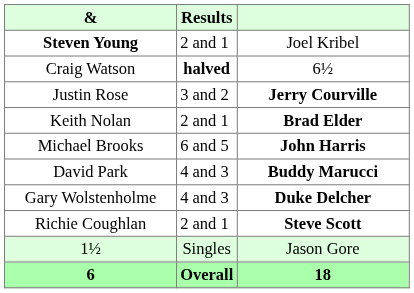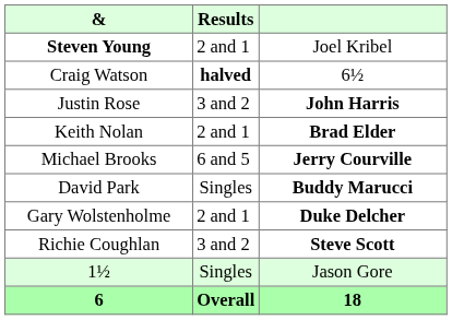 <table border="1" cellpadding="3" style="border-collapse: collapse; text-align:center;">
 <tr style="background:#ddffdd;">
 <th width=160> & </th>
 <th>Results</th>
 <th width=160></th>
 </tr>
 <tr>
 <td><strong>Steven Young</strong></td>
 <td align=left> 2 and 1</td>
 <td>Joel Kribel</td>
 </tr>
 <tr>
 <td>Craig Watson</td>
 <td><strong>halved</strong></td>
 <td>6½</td>
 </tr>
 <tr>
 <td>Justin Rose</td>
 <td align=left> 3 and 2</td>
-<td><strong>Jerry Courville</strong></td>
+<td><strong>John Harris</strong></td>
 </tr>
 <tr>
 <td>Keith Nolan</td>
 <td align=left> 2 and 1</td>
 <td><strong>Brad Elder</strong></td>
 </tr>
 <tr>
 <td>Michael Brooks</td>
 <td align=left> 6 and 5</td>
-<td><strong>John Harris</strong></td>
+<td><strong>Jerry Courville</strong></td>
 </tr>
 <tr>
 <td>David Park</td>
-<td align=left> 4 and 3</td>
+<td>Singles</td>
 <td><strong>Buddy Marucci</strong></td>
 </tr>
 <tr>
 <td>Gary Wolstenholme</td>
-<td align=left> 4 and 3</td>
+<td align=left> 2 and 1</td>
 <td><strong>Duke Delcher</strong></td>
 </tr>
 <tr>
 <td>Richie Coughlan</td>
-<td align=left> 2 and 1</td>
+<td align=left> 3 and 2</td>
 <td><strong>Steve Scott</strong></td>
 </tr>
 <tr style="background:#ddffdd;">
 <td>1½</td>
 <td>Singles</td>
 <td>Jason Gore</td>
 </tr>
 <tr style="background:#aaffaa;">
 <th>6</th>
 <th>Overall</th>
 <th>18</th>
 </tr>
 </table>
